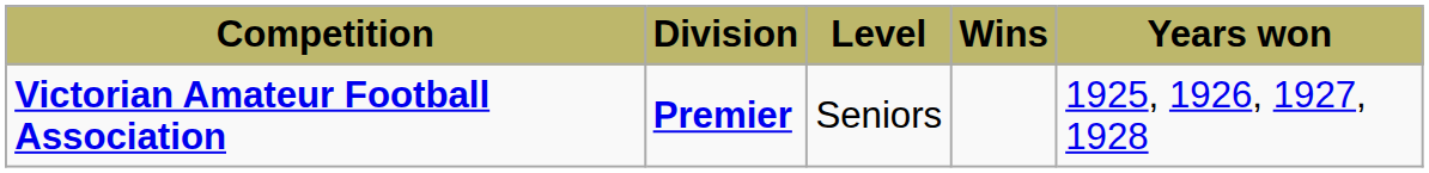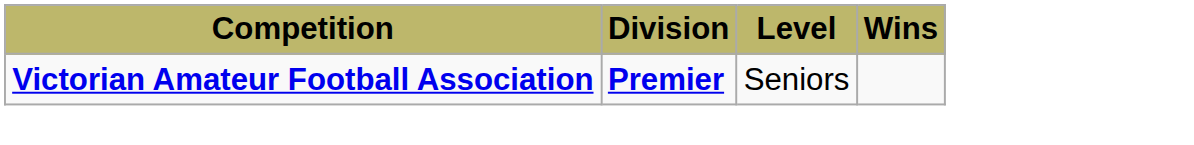 <table class="wikitable">
 <tr style="background:#bdb76b;">
 <th style="background:#bdb76b;" align="center">Competition</th>
 <th style="background:#bdb76b;" align="center">Division</th>
 <th style="background:#bdb76b;" align="center">Level</th>
 <th style="background:#bdb76b;" align="center">Wins</th>
-<th style="background:#bdb76b;" align="center">Years won</th>
 </tr>
 <tr>
 <td><strong><a href='#'>Victorian Amateur Football Association</a></strong></td>
 <td><strong><a href='#'>Premier</a></strong></td>
 <td>Seniors</td>
 <td align="center"></td>
-<td><a href='#'>1925</a>, <a href='#'>1926</a>, <a href='#'>1927</a>, <a href='#'>1928</a></td>
 </tr>
 </table>
